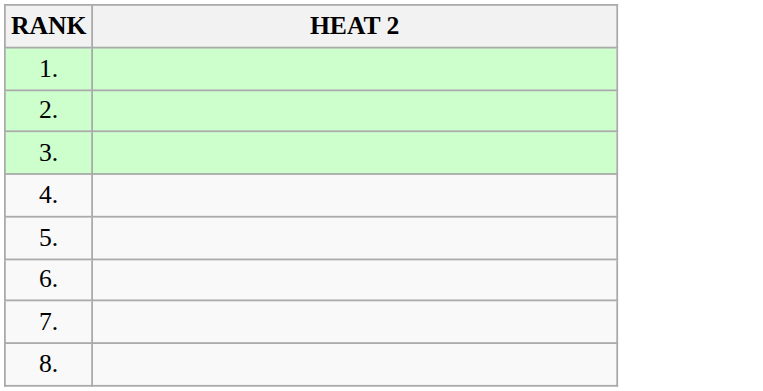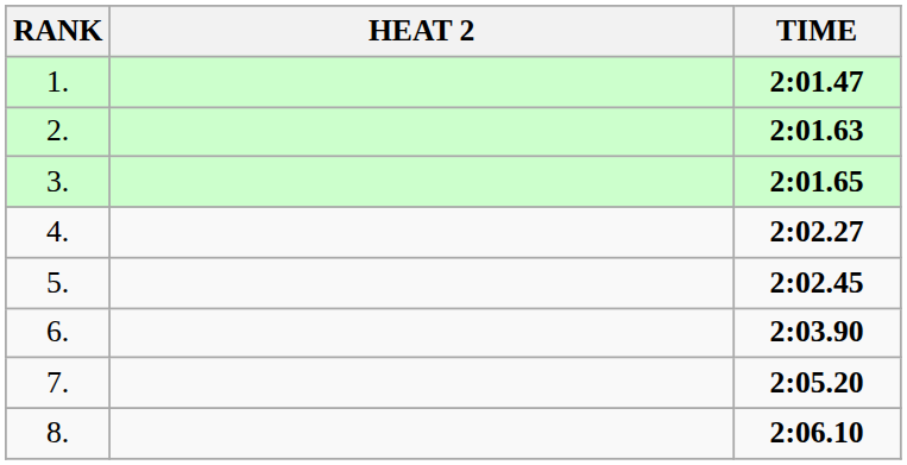 <table class="wikitable" style="border-collapse: collapse; font-size: 90%;">
 <tr>
 <th>RANK</th>
 <th style="width: 20em">HEAT 2</th>
+<th style="width: 5em">TIME</th>
 </tr>
 <tr style="background:#ccffcc;">
 <td align="center">1.</td>
 <td></td>
+<td align="center"><strong>2:01.47</strong></td>
 </tr>
 <tr style="background:#ccffcc;">
 <td align="center">2.</td>
 <td></td>
+<td align="center"><strong>2:01.63</strong></td>
 </tr>
 <tr style="background:#ccffcc;">
 <td align="center">3.</td>
 <td></td>
+<td align="center"><strong>2:01.65</strong></td>
 </tr>
 <tr>
 <td align="center">4.</td>
 <td></td>
+<td align="center"><strong>2:02.27</strong></td>
 </tr>
 <tr>
 <td align="center">5.</td>
 <td></td>
+<td align="center"><strong>2:02.45</strong></td>
 </tr>
 <tr>
 <td align="center">6.</td>
 <td></td>
+<td align="center"><strong>2:03.90</strong></td>
 </tr>
 <tr>
 <td align="center">7.</td>
 <td></td>
+<td align="center"><strong>2:05.20</strong></td>
 </tr>
 <tr>
 <td align="center">8.</td>
 <td></td>
+<td align="center"><strong>2:06.10</strong></td>
 </tr>
 </table>
